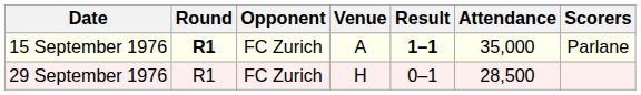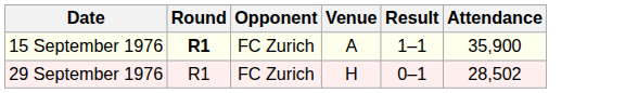 <table class="wikitable sortable" style="text-align:center;">
 <tr>
 <th>Date</th>
 <th>Round</th>
 <th>Opponent</th>
 <th>Venue</th>
 <th>Result</th>
 <th>Attendance</th>
-<th>Scorers</th>
 </tr>
 <tr style="background:#ffe;">
 <td>15 September 1976</td>
 <td><strong>R1</strong></td>
 <td>FC Zurich</td>
 <td>A</td>
-<td><strong>1–1</strong></td>
-<td>35,000</td>
-<td>Parlane</td>
+<td>1–1</td>
+<td>35,900</td>
 </tr>
 <tr style="background:#fee;">
 <td>29 September 1976</td>
 <td>R1</td>
 <td>FC Zurich</td>
 <td>H</td>
 <td>0–1</td>
-<td>28,500</td>
-<td></td>
+<td>28,502</td>
 </tr>
 </table>
